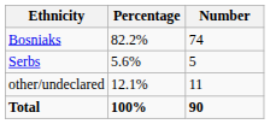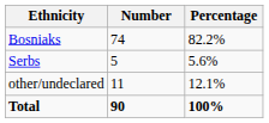 <table class="wikitable">
 <tr>
 <th width="100px">Ethnicity</th>
+<th width="80px">Number</th>
 <th width="80px">Percentage</th>
-<th width="80px">Number</th>
 </tr>
 <tr>
 <td><a href='#'>Bosniaks</a></td>
+<td>74</td>
 <td>82.2%</td>
-<td>74</td>
 </tr>
 <tr>
 <td><a href='#'>Serbs</a></td>
+<td>5</td>
 <td>5.6%</td>
-<td>5</td>
 </tr>
 <tr>
 <td>other/undeclared</td>
+<td>11</td>
 <td>12.1%</td>
-<td>11</td>
 </tr>
 <tr>
 <td><strong>Total</strong></td>
+<td><strong>90</strong></td>
 <td><strong>100%</strong></td>
-<td><strong>90</strong></td>
 </tr>
 </table>
